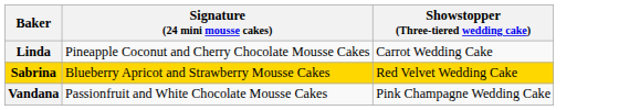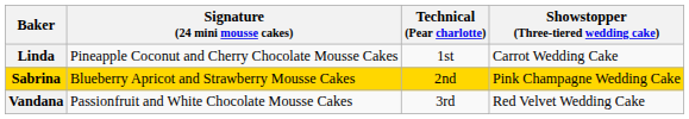 <table class="wikitable sortable" style="text-align:left;">
 <tr>
 <th scope="col">Baker</th>
 <th scope="col" class="unsortable">Signature <br><small>(24 mini <a href='#'>mousse</a> cakes)</small></th>
+<th scope="col">Technical <br><small>(Pear <a href='#'>charlotte</a>)</small></th>
 <th scope="col" class="unsortable">Showstopper <br><small>(Three-tiered <a href='#'>wedding cake</a>)</small></th>
 </tr>
 <tr>
 <th scope="row">Linda</th>
 <td>Pineapple Coconut and Cherry Chocolate Mousse Cakes</td>
+<td align="center">1st</td>
 <td>Carrot Wedding Cake</td>
 </tr>
 <tr style="background:gold">
 <th scope="row" style="background:gold">Sabrina</th>
 <td>Blueberry Apricot and Strawberry Mousse Cakes</td>
-<td>Red Velvet Wedding Cake</td>
+<td align="center">2nd</td>
+<td>Pink Champagne Wedding Cake</td>
 </tr>
 <tr>
 <th scope="row">Vandana</th>
 <td>Passionfruit and White Chocolate Mousse Cakes</td>
-<td>Pink Champagne Wedding Cake</td>
+<td align="center">3rd</td>
+<td>Red Velvet Wedding Cake</td>
 </tr>
 </table>
